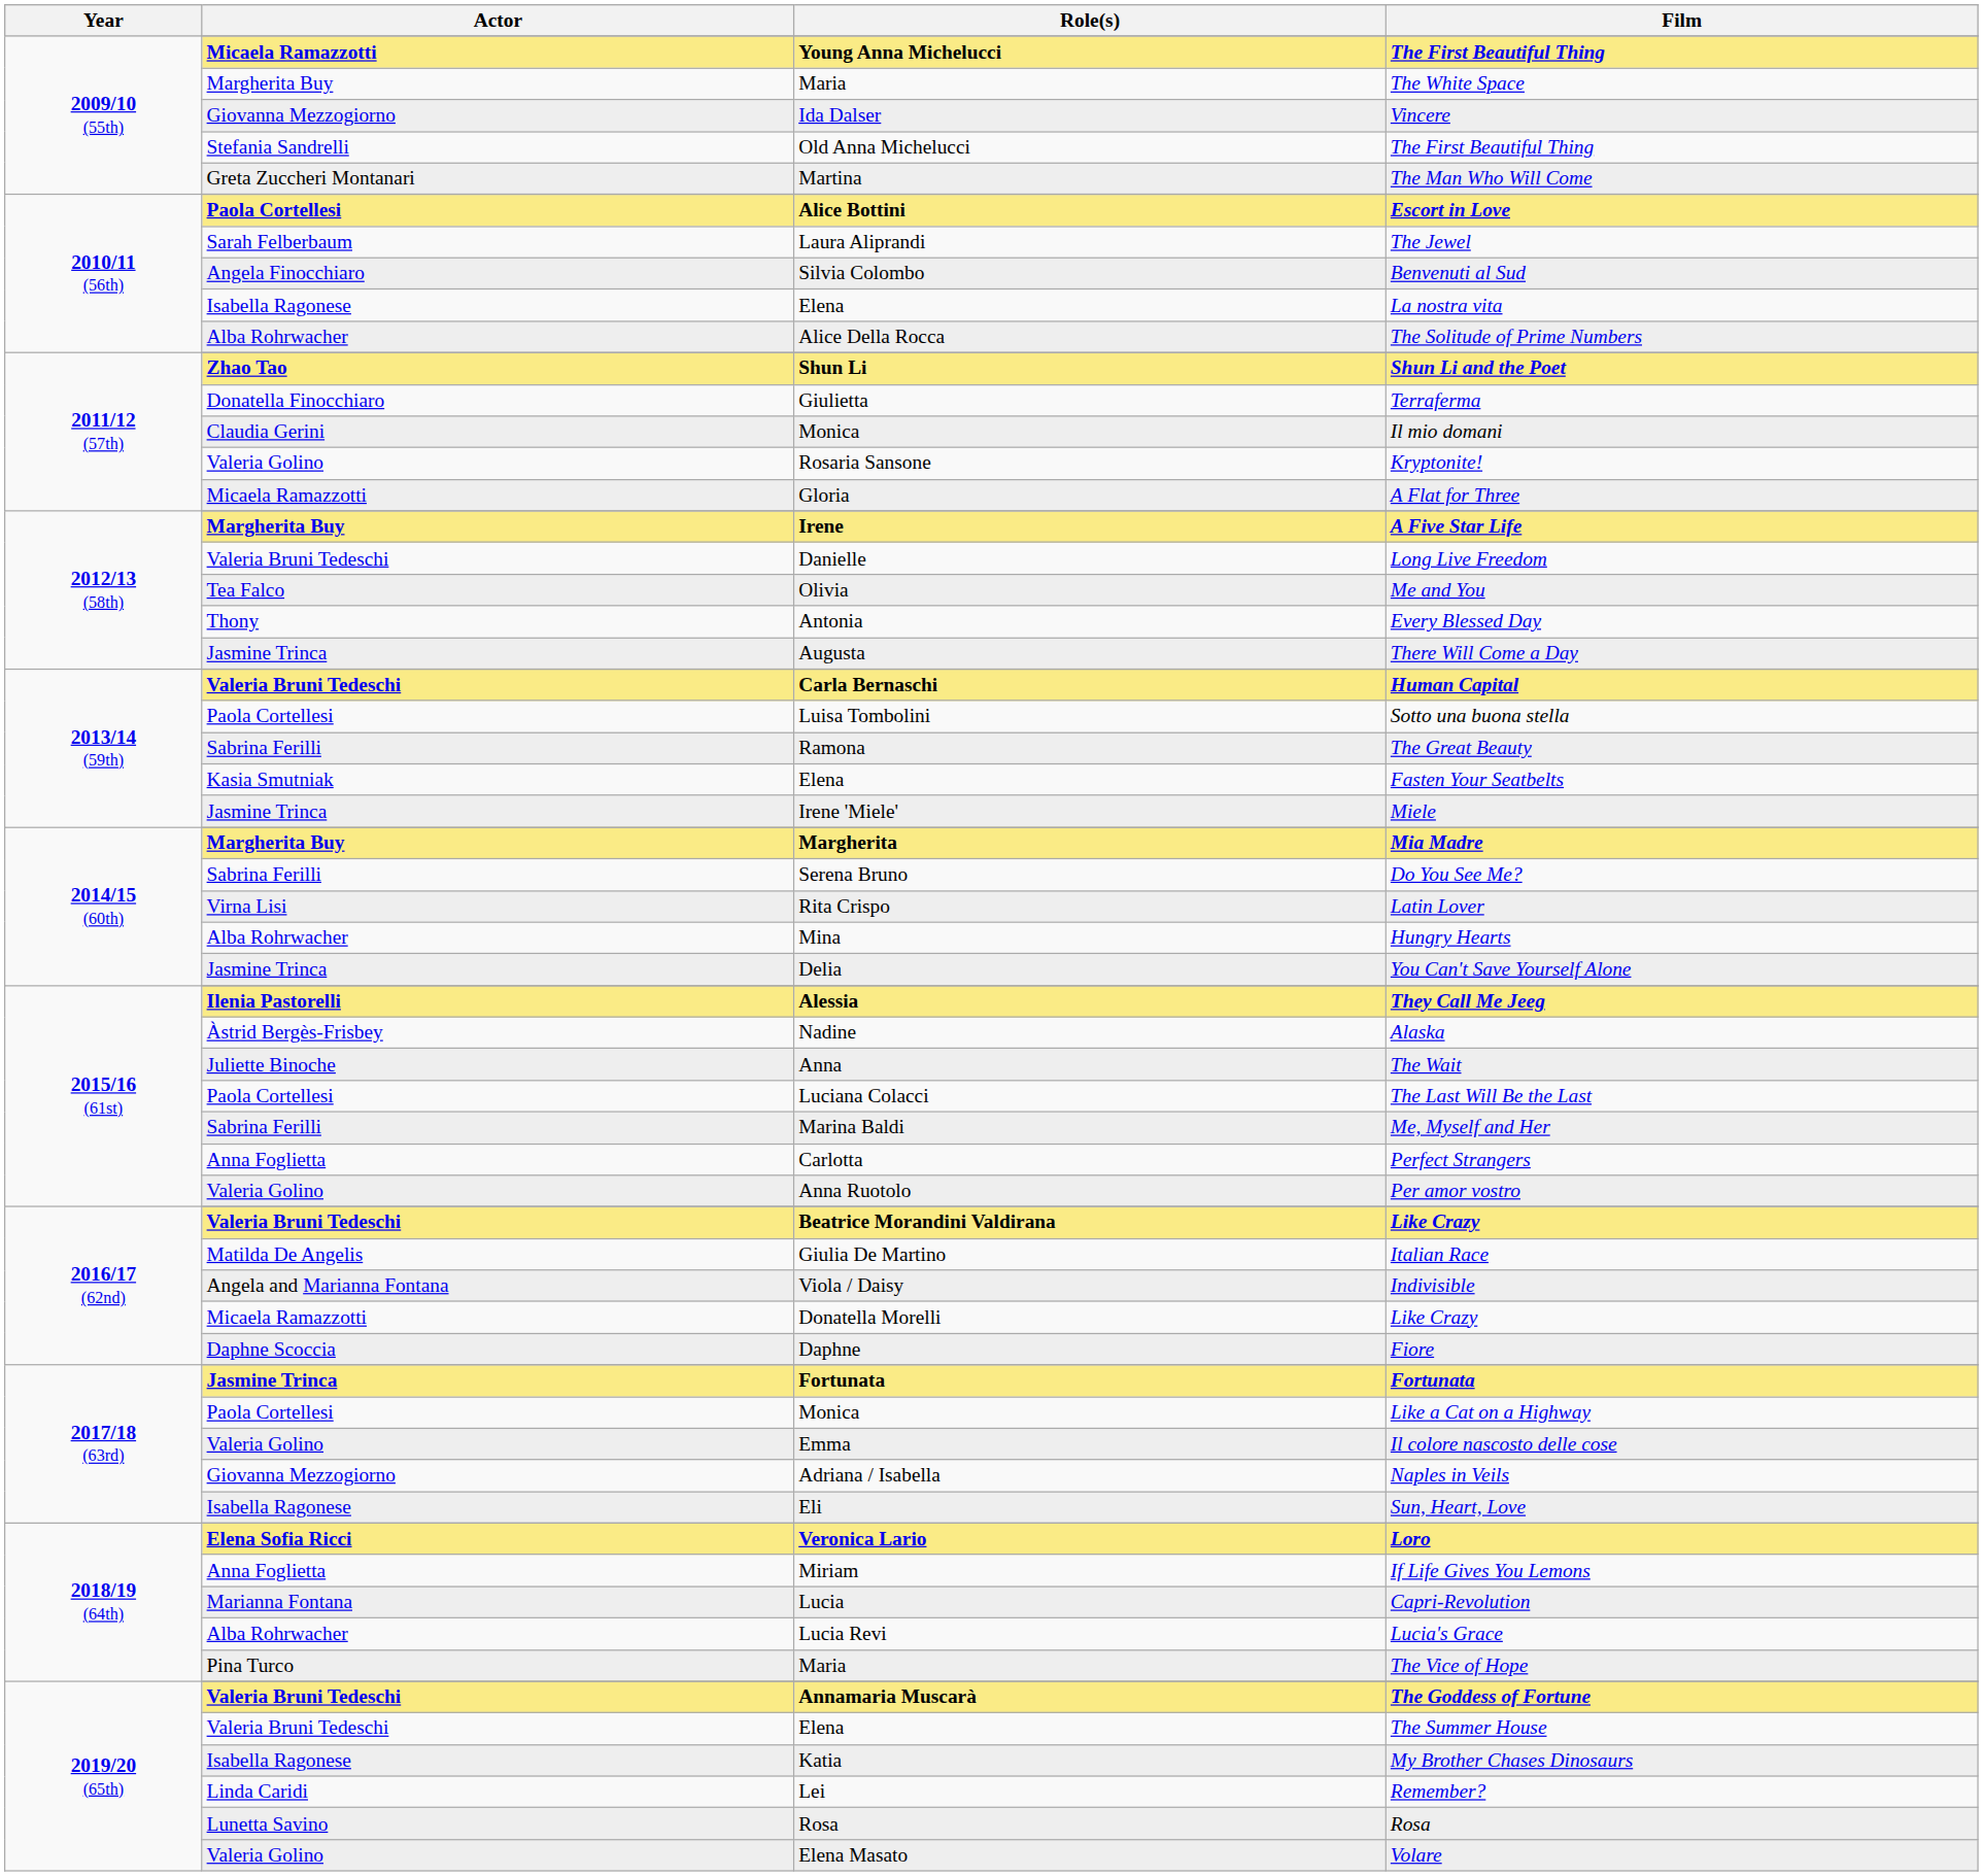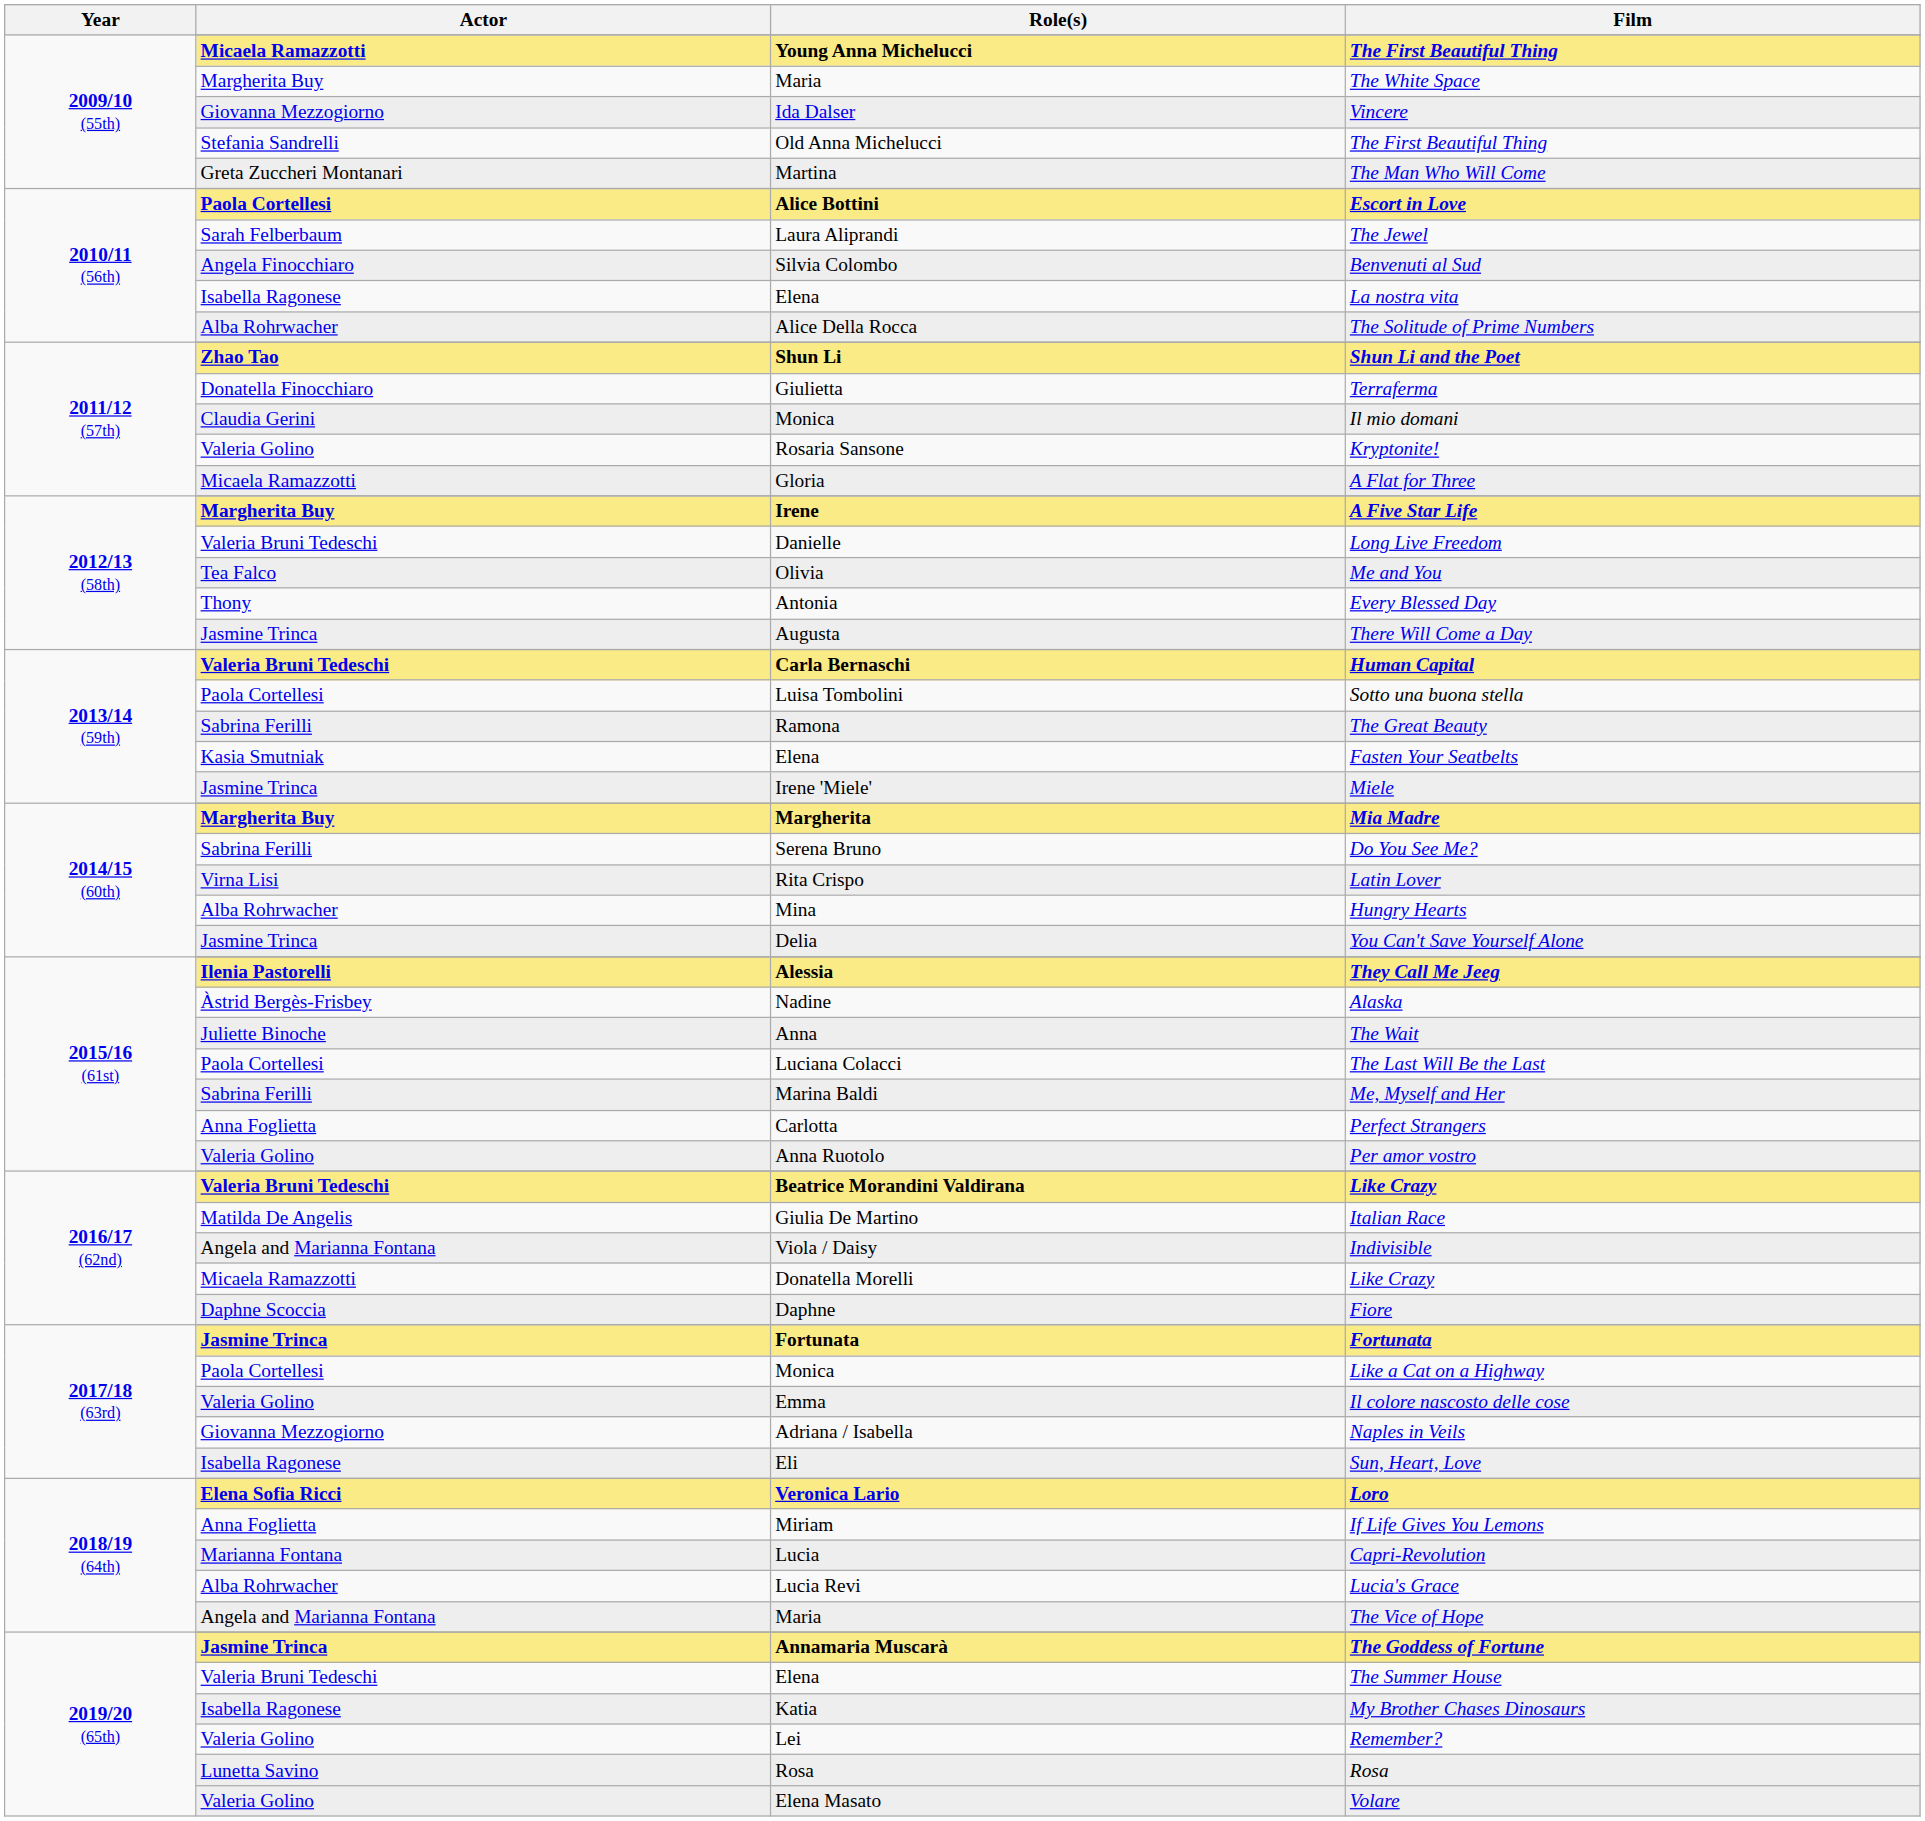 <table class="wikitable" style="width:100%">
 <tr bgcolor="#bebebe">
 <th width="10%">Year</th>
 <th width="30%">Actor</th>
 <th width="30%">Role(s)</th>
 <th width="30%">Film</th>
 </tr>
 <tr>
 <td rowspan=6 style="text-align:center"><strong><a href='#'>2009/10</a></strong><br><small><a href='#'>(55th)</a></small></td>
 </tr>
 <tr style="background:#FAEB86">
 <td><strong><a href='#'>Micaela Ramazzotti</a></strong></td>
 <td><strong>Young Anna Michelucci</strong></td>
 <td><strong><em><a href='#'>The First Beautiful Thing</a></em></strong></td>
 </tr>
 <tr>
 <td><a href='#'>Margherita Buy</a></td>
 <td>Maria</td>
 <td><em><a href='#'>The White Space</a></em></td>
 </tr>
 <tr style="background:#eee;">
 <td><a href='#'>Giovanna Mezzogiorno</a></td>
 <td><a href='#'>Ida Dalser</a></td>
 <td><em><a href='#'>Vincere</a></em></td>
 </tr>
 <tr>
 <td><a href='#'>Stefania Sandrelli</a></td>
 <td>Old Anna Michelucci</td>
 <td><em><a href='#'>The First Beautiful Thing</a></em></td>
 </tr>
 <tr style="background:#eee;">
 <td>Greta Zuccheri Montanari</td>
 <td>Martina</td>
 <td><em><a href='#'>The Man Who Will Come</a></em></td>
 </tr>
 <tr>
 <td rowspan=6 style="text-align:center"><strong><a href='#'>2010/11</a></strong><br><small><a href='#'>(56th)</a></small></td>
 </tr>
 <tr style="background:#FAEB86">
 <td><strong><a href='#'>Paola Cortellesi</a></strong></td>
 <td><strong>Alice Bottini</strong></td>
 <td><strong><em><a href='#'>Escort in Love</a></em></strong></td>
 </tr>
 <tr>
 <td><a href='#'>Sarah Felberbaum</a></td>
 <td>Laura Aliprandi</td>
 <td><em><a href='#'>The Jewel</a></em></td>
 </tr>
 <tr style="background:#eee;">
 <td><a href='#'>Angela Finocchiaro</a></td>
 <td>Silvia Colombo</td>
 <td><em><a href='#'>Benvenuti al Sud</a></em></td>
 </tr>
 <tr>
 <td><a href='#'>Isabella Ragonese</a></td>
 <td>Elena</td>
 <td><em><a href='#'>La nostra vita</a></em></td>
 </tr>
 <tr style="background:#eee;">
 <td><a href='#'>Alba Rohrwacher</a></td>
 <td>Alice Della Rocca</td>
 <td><em><a href='#'>The Solitude of Prime Numbers</a></em></td>
 </tr>
 <tr>
 <td rowspan=6 style="text-align:center"><strong><a href='#'>2011/12</a></strong><br><small><a href='#'>(57th)</a></small></td>
 </tr>
 <tr style="background:#FAEB86">
 <td><strong><a href='#'>Zhao Tao</a></strong></td>
 <td><strong>Shun Li</strong></td>
 <td><strong><em><a href='#'>Shun Li and the Poet</a></em></strong></td>
 </tr>
 <tr>
 <td><a href='#'>Donatella Finocchiaro</a></td>
 <td>Giulietta</td>
 <td><em><a href='#'>Terraferma</a></em></td>
 </tr>
 <tr style="background:#eee;">
 <td><a href='#'>Claudia Gerini</a></td>
 <td>Monica</td>
 <td><em>Il mio domani</em></td>
 </tr>
 <tr>
 <td><a href='#'>Valeria Golino</a></td>
 <td>Rosaria Sansone</td>
 <td><em><a href='#'>Kryptonite!</a></em></td>
 </tr>
 <tr style="background:#eee;">
 <td><a href='#'>Micaela Ramazzotti</a></td>
 <td>Gloria</td>
 <td><em><a href='#'>A Flat for Three</a></em></td>
 </tr>
 <tr>
 <td rowspan=6 style="text-align:center"><strong><a href='#'>2012/13</a></strong><br><small><a href='#'>(58th)</a></small></td>
 </tr>
 <tr style="background:#FAEB86">
 <td><strong><a href='#'>Margherita Buy</a></strong></td>
 <td><strong>Irene</strong></td>
 <td><strong><em><a href='#'>A Five Star Life</a></em></strong></td>
 </tr>
 <tr>
 <td><a href='#'>Valeria Bruni Tedeschi</a></td>
 <td>Danielle</td>
 <td><em><a href='#'>Long Live Freedom</a></em></td>
 </tr>
 <tr style="background:#eee;">
 <td><a href='#'>Tea Falco</a></td>
 <td>Olivia</td>
 <td><em><a href='#'>Me and You</a></em></td>
 </tr>
 <tr>
 <td><a href='#'>Thony</a></td>
 <td>Antonia</td>
 <td><em><a href='#'>Every Blessed Day</a></em></td>
 </tr>
 <tr style="background:#eee;">
 <td><a href='#'>Jasmine Trinca</a></td>
 <td>Augusta</td>
 <td><em><a href='#'>There Will Come a Day</a></em></td>
 </tr>
 <tr>
 <td rowspan=6 style="text-align:center"><strong><a href='#'>2013/14</a></strong><br><small><a href='#'>(59th)</a></small></td>
 </tr>
 <tr style="background:#FAEB86">
 <td><strong><a href='#'>Valeria Bruni Tedeschi</a></strong></td>
 <td><strong>Carla Bernaschi</strong></td>
 <td><strong><em><a href='#'>Human Capital</a></em></strong></td>
 </tr>
 <tr>
 <td><a href='#'>Paola Cortellesi</a></td>
 <td>Luisa Tombolini</td>
 <td><em>Sotto una buona stella</em></td>
 </tr>
 <tr style="background:#eee;">
 <td><a href='#'>Sabrina Ferilli</a></td>
 <td>Ramona</td>
 <td><em><a href='#'>The Great Beauty</a></em></td>
 </tr>
 <tr>
 <td><a href='#'>Kasia Smutniak</a></td>
 <td>Elena</td>
 <td><em><a href='#'>Fasten Your Seatbelts</a></em></td>
 </tr>
 <tr style="background:#eee;">
 <td><a href='#'>Jasmine Trinca</a></td>
 <td>Irene 'Miele'</td>
 <td><em><a href='#'>Miele</a></em></td>
 </tr>
 <tr>
 <td rowspan=6 style="text-align:center"><strong><a href='#'>2014/15</a></strong><br><small><a href='#'>(60th)</a></small></td>
 </tr>
 <tr style="background:#FAEB86">
 <td><strong><a href='#'>Margherita Buy</a></strong></td>
 <td><strong>Margherita</strong></td>
 <td><strong><em><a href='#'>Mia Madre</a></em></strong></td>
 </tr>
 <tr>
 <td><a href='#'>Sabrina Ferilli</a></td>
 <td>Serena Bruno</td>
 <td><em><a href='#'>Do You See Me?</a></em></td>
 </tr>
 <tr style="background:#eee;">
 <td><a href='#'>Virna Lisi</a></td>
 <td>Rita Crispo</td>
 <td><em><a href='#'>Latin Lover</a></em></td>
 </tr>
 <tr>
 <td><a href='#'>Alba Rohrwacher</a></td>
 <td>Mina</td>
 <td><em><a href='#'>Hungry Hearts</a></em></td>
 </tr>
 <tr style="background:#eee;">
 <td><a href='#'>Jasmine Trinca</a></td>
 <td>Delia</td>
 <td><em><a href='#'>You Can't Save Yourself Alone</a></em></td>
 </tr>
 <tr>
 <td rowspan=8 style="text-align:center"><strong><a href='#'>2015/16</a></strong><br><small><a href='#'>(61st)</a></small></td>
 </tr>
 <tr style="background:#FAEB86">
 <td><strong><a href='#'>Ilenia Pastorelli</a></strong></td>
 <td><strong>Alessia</strong></td>
 <td><strong><em><a href='#'>They Call Me Jeeg</a></em></strong></td>
 </tr>
 <tr>
 <td><a href='#'>Àstrid Bergès-Frisbey</a></td>
 <td>Nadine</td>
 <td><em><a href='#'>Alaska</a></em></td>
 </tr>
 <tr style="background:#eee;">
 <td><a href='#'>Juliette Binoche</a></td>
 <td>Anna</td>
 <td><em><a href='#'>The Wait</a></em></td>
 </tr>
 <tr>
 <td><a href='#'>Paola Cortellesi</a></td>
 <td>Luciana Colacci</td>
 <td><em><a href='#'>The Last Will Be the Last</a></em></td>
 </tr>
 <tr style="background:#eee;">
 <td><a href='#'>Sabrina Ferilli</a></td>
 <td>Marina Baldi</td>
 <td><em><a href='#'>Me, Myself and Her</a></em></td>
 </tr>
 <tr>
 <td><a href='#'>Anna Foglietta</a></td>
 <td>Carlotta</td>
 <td><em><a href='#'>Perfect Strangers</a></em></td>
 </tr>
 <tr style="background:#eee;">
 <td><a href='#'>Valeria Golino</a></td>
 <td>Anna Ruotolo</td>
 <td><em><a href='#'>Per amor vostro</a></em></td>
 </tr>
 <tr>
 <td rowspan=6 style="text-align:center"><strong><a href='#'>2016/17</a></strong><br><small><a href='#'>(62nd)</a></small></td>
 </tr>
 <tr style="background:#FAEB86">
 <td><strong><a href='#'>Valeria Bruni Tedeschi</a></strong></td>
 <td><strong>Beatrice Morandini Valdirana</strong></td>
 <td><strong><em><a href='#'>Like Crazy</a></em></strong></td>
 </tr>
 <tr>
 <td><a href='#'>Matilda De Angelis</a></td>
 <td>Giulia De Martino</td>
 <td><em><a href='#'>Italian Race</a></em></td>
 </tr>
 <tr style="background:#eee;">
 <td>Angela and <a href='#'>Marianna Fontana</a></td>
 <td>Viola / Daisy</td>
 <td><em><a href='#'>Indivisible</a></em></td>
 </tr>
 <tr>
 <td><a href='#'>Micaela Ramazzotti</a></td>
 <td>Donatella Morelli</td>
 <td><em><a href='#'>Like Crazy</a></em></td>
 </tr>
 <tr style="background:#eee;">
 <td><a href='#'>Daphne Scoccia</a></td>
 <td>Daphne</td>
 <td><em><a href='#'>Fiore</a></em></td>
 </tr>
 <tr>
 <td rowspan=6 style="text-align:center"><strong><a href='#'>2017/18</a></strong><br><small><a href='#'>(63rd)</a></small></td>
 </tr>
 <tr style="background:#FAEB86">
 <td><strong><a href='#'>Jasmine Trinca</a></strong></td>
 <td><strong>Fortunata</strong></td>
 <td><strong><em><a href='#'>Fortunata</a></em></strong></td>
 </tr>
 <tr>
 <td><a href='#'>Paola Cortellesi</a></td>
 <td>Monica</td>
 <td><em><a href='#'>Like a Cat on a Highway</a></em></td>
 </tr>
 <tr style="background:#eee;">
 <td><a href='#'>Valeria Golino</a></td>
 <td>Emma</td>
 <td><em><a href='#'>Il colore nascosto delle cose</a></em></td>
 </tr>
 <tr>
 <td><a href='#'>Giovanna Mezzogiorno</a></td>
 <td>Adriana / Isabella</td>
 <td><em><a href='#'>Naples in Veils</a></em></td>
 </tr>
 <tr style="background:#eee;">
 <td><a href='#'>Isabella Ragonese</a></td>
 <td>Eli</td>
 <td><em><a href='#'>Sun, Heart, Love</a></em></td>
 </tr>
 <tr>
 <td rowspan=6 style="text-align:center"><strong><a href='#'>2018/19</a></strong><br><small><a href='#'>(64th)</a></small></td>
 </tr>
 <tr style="background:#FAEB86">
 <td><strong><a href='#'>Elena Sofia Ricci</a></strong></td>
 <td><strong><a href='#'>Veronica Lario</a></strong></td>
 <td><strong><em><a href='#'>Loro</a></em></strong></td>
 </tr>
 <tr>
 <td><a href='#'>Anna Foglietta</a></td>
 <td>Miriam</td>
 <td><em><a href='#'>If Life Gives You Lemons</a></em></td>
 </tr>
 <tr style="background:#eee;">
 <td><a href='#'>Marianna Fontana</a></td>
 <td>Lucia</td>
 <td><em><a href='#'>Capri-Revolution</a></em></td>
 </tr>
 <tr>
 <td><a href='#'>Alba Rohrwacher</a></td>
 <td>Lucia Revi</td>
 <td><em><a href='#'>Lucia's Grace</a></em></td>
 </tr>
 <tr style="background:#eee;">
-<td>Pina Turco</td>
+<td>Angela and <a href='#'>Marianna Fontana</a></td>
 <td>Maria</td>
 <td><em><a href='#'>The Vice of Hope</a></em></td>
 </tr>
 <tr>
 <td rowspan=7 style="text-align:center"><strong><a href='#'>2019/20</a></strong><br><small><a href='#'>(65th)</a></small></td>
 </tr>
 <tr style="background:#FAEB86">
-<td><strong><a href='#'>Valeria Bruni Tedeschi</a></strong></td>
+<td><strong><a href='#'>Jasmine Trinca</a></strong></td>
 <td><strong>Annamaria Muscarà</strong></td>
 <td><strong><em><a href='#'>The Goddess of Fortune</a></em></strong></td>
 </tr>
 <tr>
 <td><a href='#'>Valeria Bruni Tedeschi</a></td>
 <td>Elena</td>
 <td><em><a href='#'>The Summer House</a></em></td>
 </tr>
 <tr style="background:#eee;">
 <td><a href='#'>Isabella Ragonese</a></td>
 <td>Katia</td>
 <td><em><a href='#'>My Brother Chases Dinosaurs</a></em></td>
 </tr>
 <tr>
-<td><a href='#'>Linda Caridi</a></td>
+<td><a href='#'>Valeria Golino</a></td>
 <td>Lei</td>
 <td><em><a href='#'>Remember?</a></em></td>
 </tr>
 <tr style="background:#eee;">
 <td><a href='#'>Lunetta Savino</a></td>
 <td>Rosa</td>
 <td><em>Rosa</em></td>
 </tr>
 <tr style="background:#eee;">
 <td><a href='#'>Valeria Golino</a></td>
 <td>Elena Masato</td>
 <td><em><a href='#'>Volare</a></em></td>
 </tr>
 </table>
